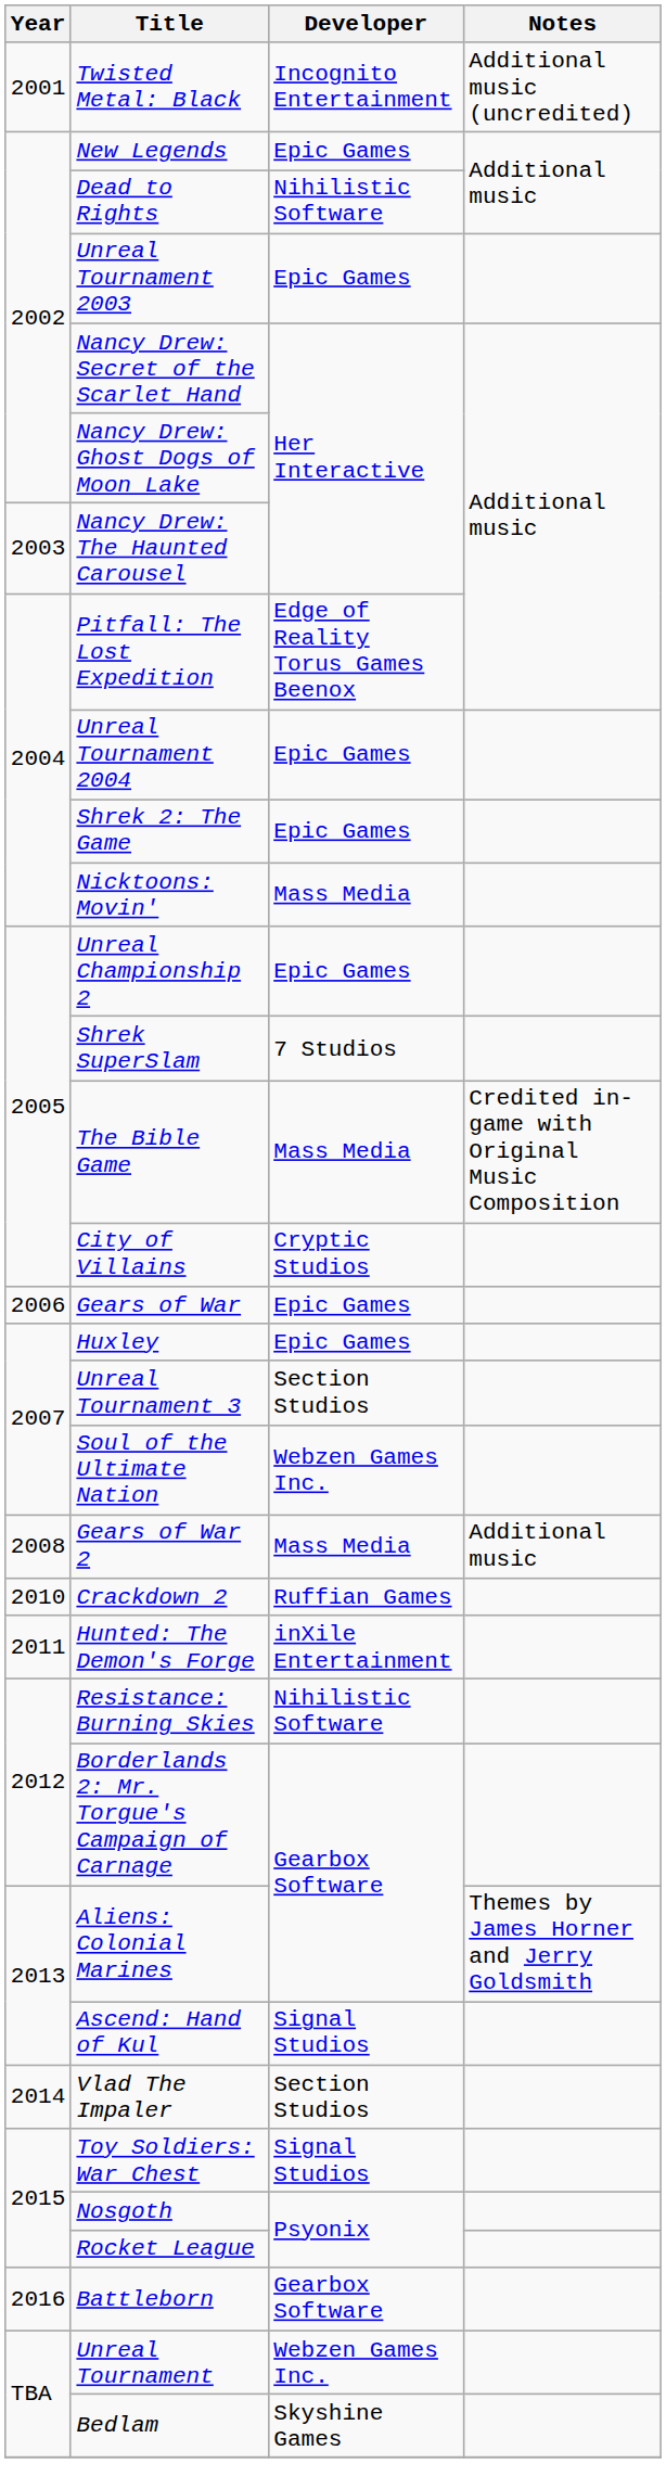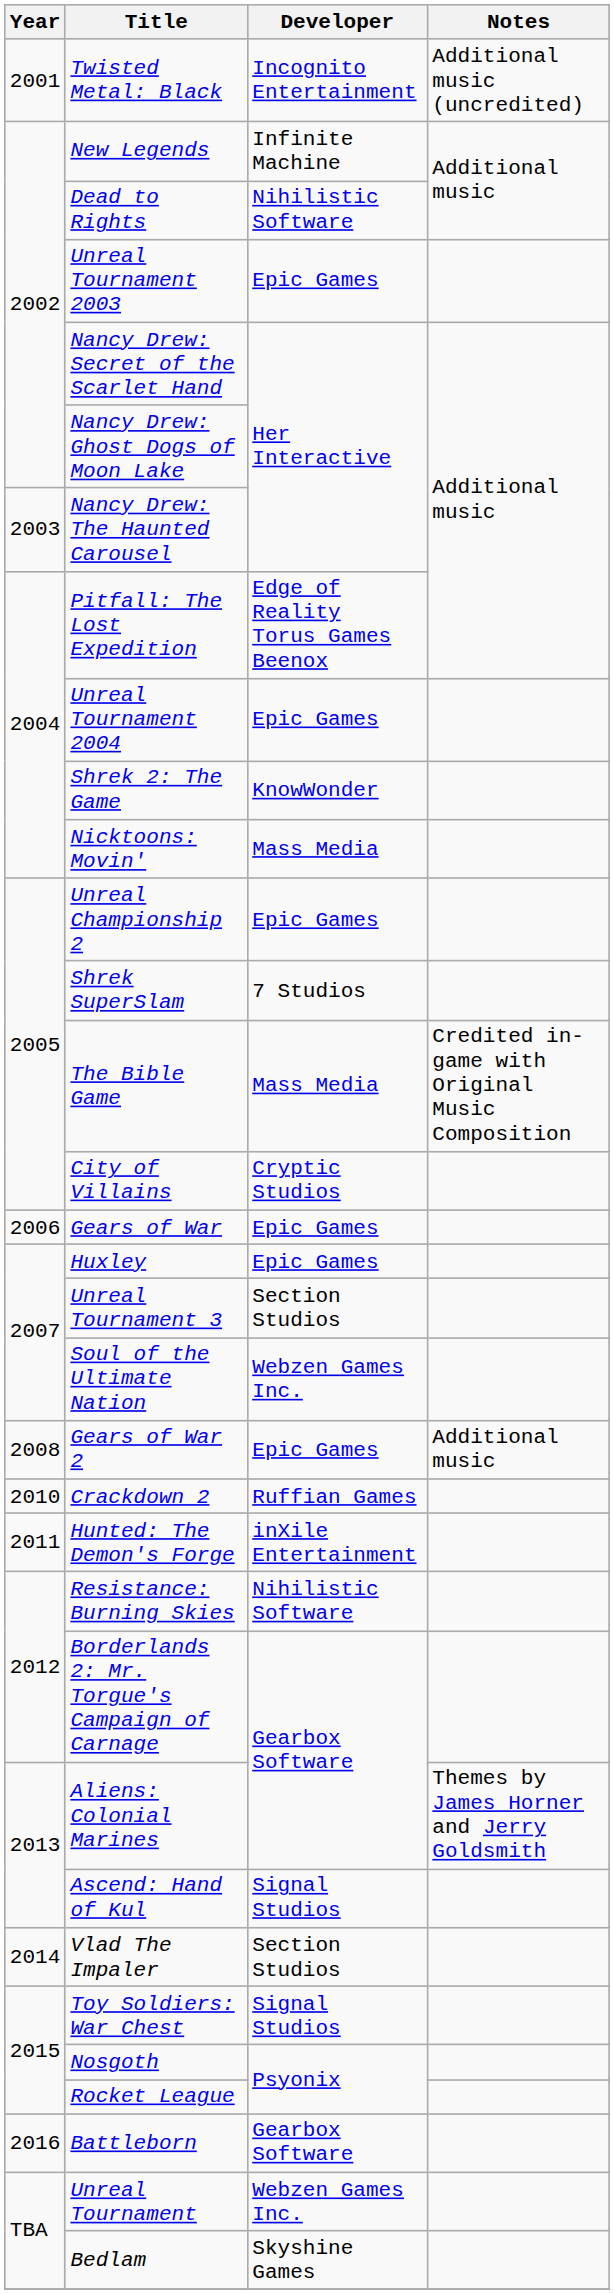 <table class="wikitable" style="width:60%;">
 <tr>
 <th>Year</th>
 <th>Title</th>
 <th>Developer</th>
 <th>Notes</th>
 </tr>
 <tr>
 <td>2001</td>
 <td><em><a href='#'>Twisted Metal: Black</a></em></td>
 <td><a href='#'>Incognito Entertainment</a></td>
 <td>Additional music (uncredited)</td>
 </tr>
 <tr>
 <td rowspan="5">2002</td>
 <td><em><a href='#'>New Legends</a></em></td>
-<td><a href='#'>Epic Games</a></td>
+<td>Infinite Machine</td>
 <td rowspan="2">Additional music</td>
 </tr>
 <tr>
 <td><em><a href='#'>Dead to Rights</a></em></td>
 <td><a href='#'>Nihilistic Software</a></td>
 </tr>
 <tr>
 <td><em><a href='#'>Unreal Tournament 2003</a></em></td>
 <td><a href='#'>Epic Games</a></td>
 <td></td>
 </tr>
 <tr>
 <td><em><a href='#'>Nancy Drew: Secret of the Scarlet Hand</a></em></td>
 <td rowspan="3"><a href='#'>Her Interactive</a></td>
 <td rowspan="4">Additional music</td>
 </tr>
 <tr>
 <td><em><a href='#'>Nancy Drew: Ghost Dogs of Moon Lake</a></em></td>
 </tr>
 <tr>
 <td>2003</td>
 <td><em><a href='#'>Nancy Drew: The Haunted Carousel</a></em></td>
 </tr>
 <tr>
 <td rowspan="4">2004</td>
 <td><em><a href='#'>Pitfall: The Lost Expedition</a></em></td>
 <td><a href='#'>Edge of Reality</a> <br><a href='#'>Torus Games</a> <br><a href='#'>Beenox</a></td>
 </tr>
 <tr>
 <td><em><a href='#'>Unreal Tournament 2004</a></em></td>
 <td><a href='#'>Epic Games</a></td>
 <td></td>
 </tr>
 <tr>
 <td><em><a href='#'>Shrek 2: The Game</a></em></td>
-<td><a href='#'>Epic Games</a></td>
+<td><a href='#'>KnowWonder</a></td>
 <td></td>
 </tr>
 <tr>
 <td><em><a href='#'>Nicktoons: Movin'</a></em></td>
 <td><a href='#'>Mass Media</a></td>
 <td></td>
 </tr>
 <tr>
 <td rowspan="4">2005</td>
 <td><em><a href='#'>Unreal Championship 2</a></em></td>
 <td><a href='#'>Epic Games</a></td>
 <td></td>
 </tr>
 <tr>
 <td><em><a href='#'>Shrek SuperSlam</a></em></td>
 <td>7 Studios</td>
 <td></td>
 </tr>
 <tr>
 <td><em><a href='#'>The Bible Game</a></em></td>
 <td><a href='#'>Mass Media</a></td>
 <td>Credited in-game with Original Music Composition</td>
 </tr>
 <tr>
 <td><em><a href='#'>City of Villains</a></em></td>
 <td><a href='#'>Cryptic Studios</a></td>
 <td></td>
 </tr>
 <tr>
 <td>2006</td>
 <td><em><a href='#'>Gears of War</a></em></td>
 <td><a href='#'>Epic Games</a></td>
 <td></td>
 </tr>
 <tr>
 <td rowspan="3">2007</td>
 <td><em><a href='#'>Huxley</a></em></td>
 <td><a href='#'>Epic Games</a></td>
 <td></td>
 </tr>
 <tr>
 <td><em><a href='#'>Unreal Tournament 3</a></em></td>
 <td>Section Studios</td>
 <td></td>
 </tr>
 <tr>
 <td><em><a href='#'>Soul of the Ultimate Nation</a></em></td>
 <td><a href='#'>Webzen Games Inc.</a></td>
 <td></td>
 </tr>
 <tr>
 <td>2008</td>
 <td><em><a href='#'>Gears of War 2</a></em></td>
-<td><a href='#'>Mass Media</a></td>
+<td><a href='#'>Epic Games</a></td>
 <td>Additional music</td>
 </tr>
 <tr>
 <td>2010</td>
 <td><em><a href='#'>Crackdown 2</a></em></td>
 <td><a href='#'>Ruffian Games</a></td>
 <td></td>
 </tr>
 <tr>
 <td>2011</td>
 <td><em><a href='#'>Hunted: The Demon's Forge</a></em></td>
 <td><a href='#'>inXile Entertainment</a></td>
 <td></td>
 </tr>
 <tr>
 <td rowspan="2">2012</td>
 <td><em><a href='#'>Resistance: Burning Skies</a></em></td>
 <td><a href='#'>Nihilistic Software</a></td>
 <td></td>
 </tr>
 <tr>
 <td><em><a href='#'>Borderlands 2: Mr. Torgue's Campaign of Carnage</a></em></td>
 <td rowspan="2"><a href='#'>Gearbox Software</a></td>
 <td></td>
 </tr>
 <tr>
 <td rowspan="2">2013</td>
 <td><em><a href='#'>Aliens: Colonial Marines</a></em></td>
 <td>Themes by <a href='#'>James Horner</a> and <a href='#'>Jerry Goldsmith</a></td>
 </tr>
 <tr>
 <td><em><a href='#'>Ascend: Hand of Kul</a></em></td>
 <td><a href='#'>Signal Studios</a></td>
 <td></td>
 </tr>
 <tr>
 <td>2014</td>
 <td><em>Vlad The Impaler</em></td>
 <td>Section Studios</td>
 <td></td>
 </tr>
 <tr>
 <td rowspan="3">2015</td>
 <td><em><a href='#'>Toy Soldiers: War Chest</a></em></td>
 <td><a href='#'>Signal Studios</a></td>
 <td></td>
 </tr>
 <tr>
 <td><em><a href='#'>Nosgoth</a></em></td>
 <td rowspan="2"><a href='#'>Psyonix</a></td>
 <td></td>
 </tr>
 <tr>
 <td><em><a href='#'>Rocket League</a></em></td>
 <td></td>
 </tr>
 <tr>
 <td>2016</td>
 <td><em><a href='#'>Battleborn</a></em></td>
 <td><a href='#'>Gearbox Software</a></td>
 <td></td>
 </tr>
 <tr>
 <td rowspan="2">TBA</td>
 <td><em><a href='#'>Unreal Tournament</a></em></td>
 <td><a href='#'>Webzen Games Inc.</a></td>
 <td></td>
 </tr>
 <tr>
 <td><em>Bedlam</em></td>
 <td>Skyshine Games</td>
 <td></td>
 </tr>
 <tr>
 </tr>
 </table>
